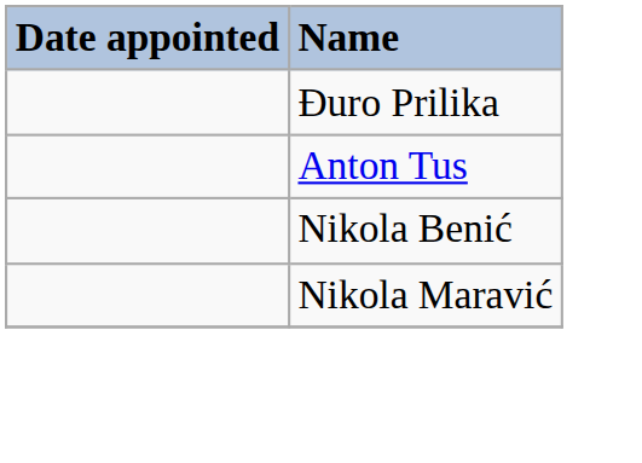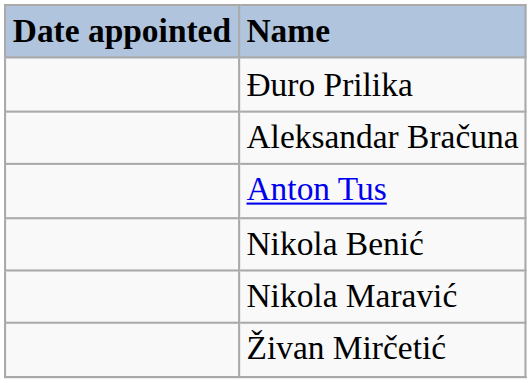 <table class="wikitable">
 <tr>
 <th style="text-align: left; background: #B0C4DE;">Date appointed</th>
 <th style="text-align: left; background: #B0C4DE;">Name</th>
 </tr>
 <tr>
 <td></td>
 <td>Đuro Prilika</td>
+</tr>
+<tr>
+<td></td>
+<td>Aleksandar Bračuna</td>
 </tr>
 <tr>
 <td></td>
 <td><a href='#'>Anton Tus</a></td>
 </tr>
 <tr>
 <td></td>
 <td>Nikola Benić</td>
 </tr>
 <tr>
 <td></td>
 <td>Nikola Maravić</td>
 </tr>
 <tr>
+<td></td>
+<td>Živan Mirčetić</td>
+</tr>
+<tr>
 </tr>
 </table>
